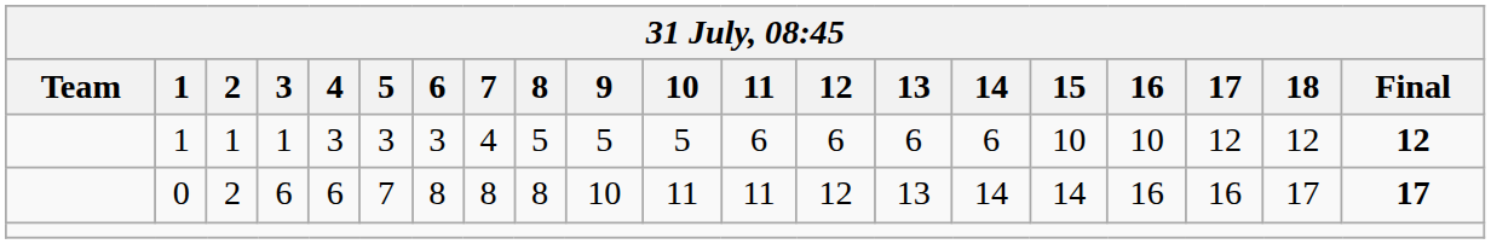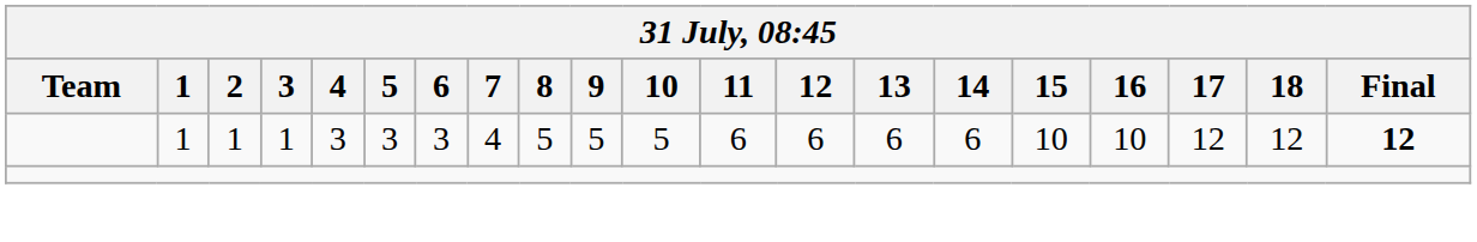 <table class=wikitable style="text-align:center; width: 55%">
 <tr>
 <th colspan=20><em>31 July, 08:45</em></th>
 </tr>
 <tr>
 <th>Team</th>
 <th>1</th>
 <th>2</th>
 <th>3</th>
 <th>4</th>
 <th>5</th>
 <th>6</th>
 <th>7</th>
 <th>8</th>
 <th>9</th>
 <th>10</th>
 <th>11</th>
 <th>12</th>
 <th>13</th>
 <th>14</th>
 <th>15</th>
 <th>16</th>
 <th>17</th>
 <th>18</th>
 <th>Final</th>
 </tr>
 <tr>
 <td align=left></td>
 <td>1</td>
 <td>1</td>
 <td>1</td>
 <td>3</td>
 <td>3</td>
 <td>3</td>
 <td>4</td>
 <td>5</td>
 <td>5</td>
 <td>5</td>
 <td>6</td>
 <td>6</td>
 <td>6</td>
 <td>6</td>
 <td>10</td>
 <td>10</td>
 <td>12</td>
 <td>12</td>
 <td><strong>12</strong></td>
 </tr>
 <tr>
-<td align=left><strong></strong></td>
-<td>0</td>
-<td>2</td>
-<td>6</td>
-<td>6</td>
-<td>7</td>
-<td>8</td>
-<td>8</td>
-<td>8</td>
-<td>10</td>
-<td>11</td>
-<td>11</td>
-<td>12</td>
-<td>13</td>
-<td>14</td>
-<td>14</td>
-<td>16</td>
-<td>16</td>
-<td>17</td>
-<td><strong>17</strong></td>
-</tr>
-<tr>
 <td colspan=20></td>
 </tr>
 </table>
